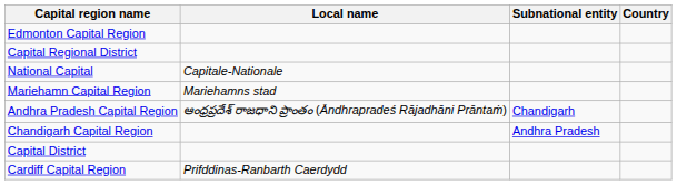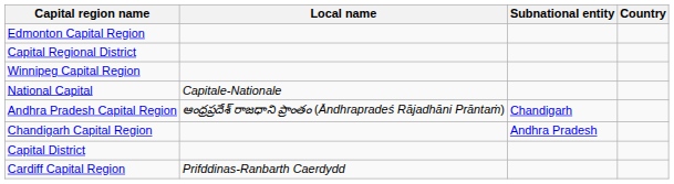 <table class="wikitable sortable">
 <tr>
 <th>Capital region name</th>
 <th>Local name</th>
 <th>Subnational entity</th>
 <th>Country</th>
 </tr>
 <tr>
 <td><a href='#'>Edmonton Capital Region</a></td>
 <td></td>
 <td></td>
 <td></td>
 </tr>
 <tr>
 <td><a href='#'>Capital Regional District</a></td>
 <td></td>
 <td></td>
 <td></td>
 </tr>
 <tr>
-<td><a href='#'>National Capital</a></td>
-<td><em>Capitale-Nationale</em></td>
+<td><a href='#'>Winnipeg Capital Region</a></td>
+<td></td>
 <td></td>
 <td></td>
 </tr>
 <tr>
-<td><a href='#'>Mariehamn Capital Region</a></td>
-<td><em>Mariehamns stad</em></td>
+<td><a href='#'>National Capital</a></td>
+<td><em>Capitale-Nationale</em></td>
 <td></td>
 <td></td>
 </tr>
 <tr>
 <td><a href='#'>Andhra Pradesh Capital Region</a></td>
 <td><em>ఆంధ్రప్రదేశ్ రాజధాని ప్రాంతం</em> (<em>Āndhrapradeś Rājadhāni Prāntaṁ</em>)</td>
 <td> <a href='#'>Chandigarh</a></td>
 <td></td>
 </tr>
 <tr>
 <td><a href='#'>Chandigarh Capital Region</a></td>
 <td></td>
 <td> <a href='#'>Andhra Pradesh</a></td>
 <td></td>
 </tr>
 <tr>
 <td><a href='#'>Capital District</a></td>
 <td></td>
 <td></td>
 <td></td>
 </tr>
 <tr>
 <td><a href='#'>Cardiff Capital Region</a></td>
 <td><em>Prifddinas-Ranbarth Caerdydd</em></td>
 <td></td>
 <td></td>
 </tr>
 </table>
